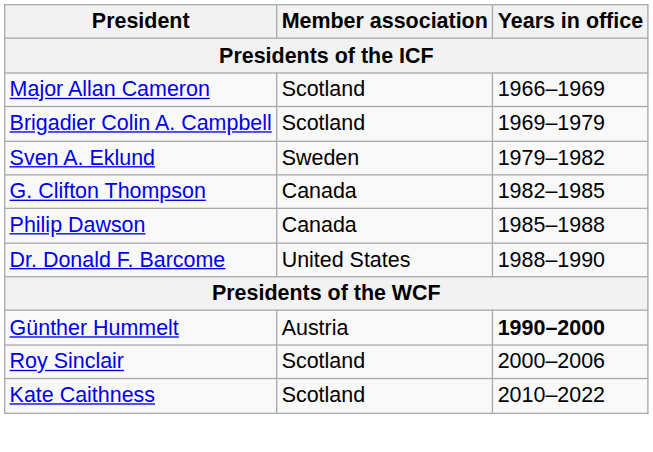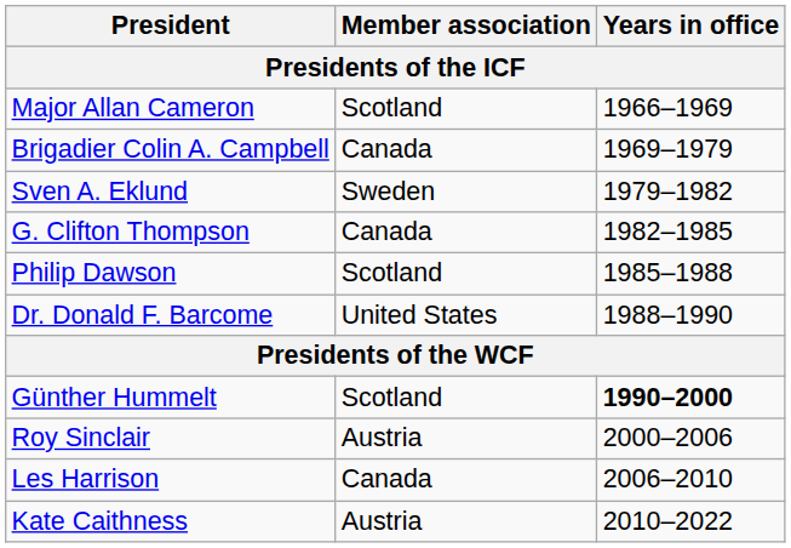 <table class="wikitable">
 <tr>
 <th>President</th>
 <th>Member association</th>
 <th>Years in office</th>
 </tr>
 <tr>
 <th colspan=3 align=center>Presidents of the ICF</th>
 </tr>
 <tr>
 <td><a href='#'>Major Allan Cameron</a></td>
 <td>Scotland</td>
 <td>1966–1969</td>
 </tr>
 <tr>
 <td><a href='#'>Brigadier Colin A. Campbell</a></td>
-<td>Scotland</td>
+<td>Canada</td>
 <td>1969–1979</td>
 </tr>
 <tr>
 <td><a href='#'>Sven A. Eklund</a></td>
 <td>Sweden</td>
 <td>1979–1982</td>
 </tr>
 <tr>
 <td><a href='#'>G. Clifton Thompson</a></td>
 <td>Canada</td>
 <td>1982–1985</td>
 </tr>
 <tr>
 <td><a href='#'>Philip Dawson</a></td>
-<td>Canada</td>
+<td>Scotland</td>
 <td>1985–1988</td>
 </tr>
 <tr>
 <td><a href='#'>Dr. Donald F. Barcome</a></td>
 <td>United States</td>
 <td>1988–1990</td>
 </tr>
 <tr>
 <th colspan=3 align=center>Presidents of the WCF</th>
 </tr>
 <tr>
 <td><a href='#'>Günther Hummelt</a></td>
-<td>Austria</td>
+<td>Scotland</td>
 <td><strong>1990–2000</strong></td>
 </tr>
 <tr>
 <td><a href='#'>Roy Sinclair</a></td>
-<td>Scotland</td>
+<td>Austria</td>
 <td>2000–2006</td>
 </tr>
 <tr>
+<td><a href='#'>Les Harrison</a></td>
+<td>Canada</td>
+<td>2006–2010</td>
+</tr>
+<tr>
 <td><a href='#'>Kate Caithness</a></td>
-<td>Scotland</td>
+<td>Austria</td>
 <td>2010–2022</td>
 </tr>
 </table>
